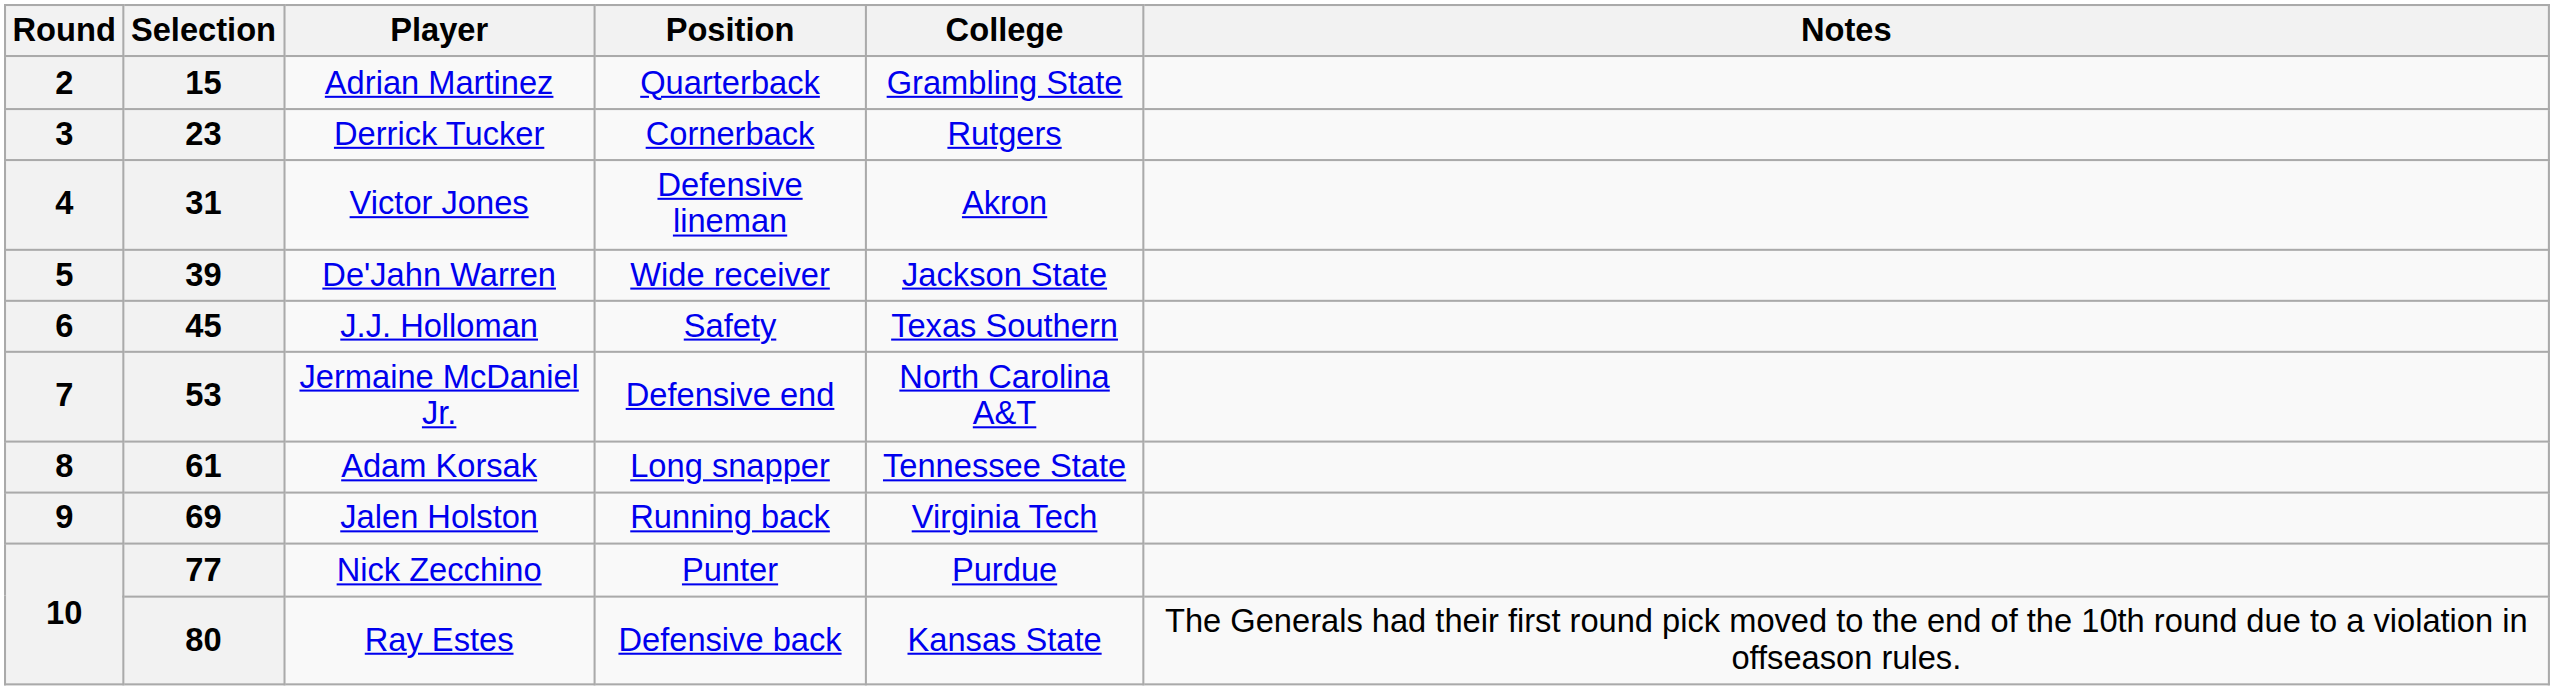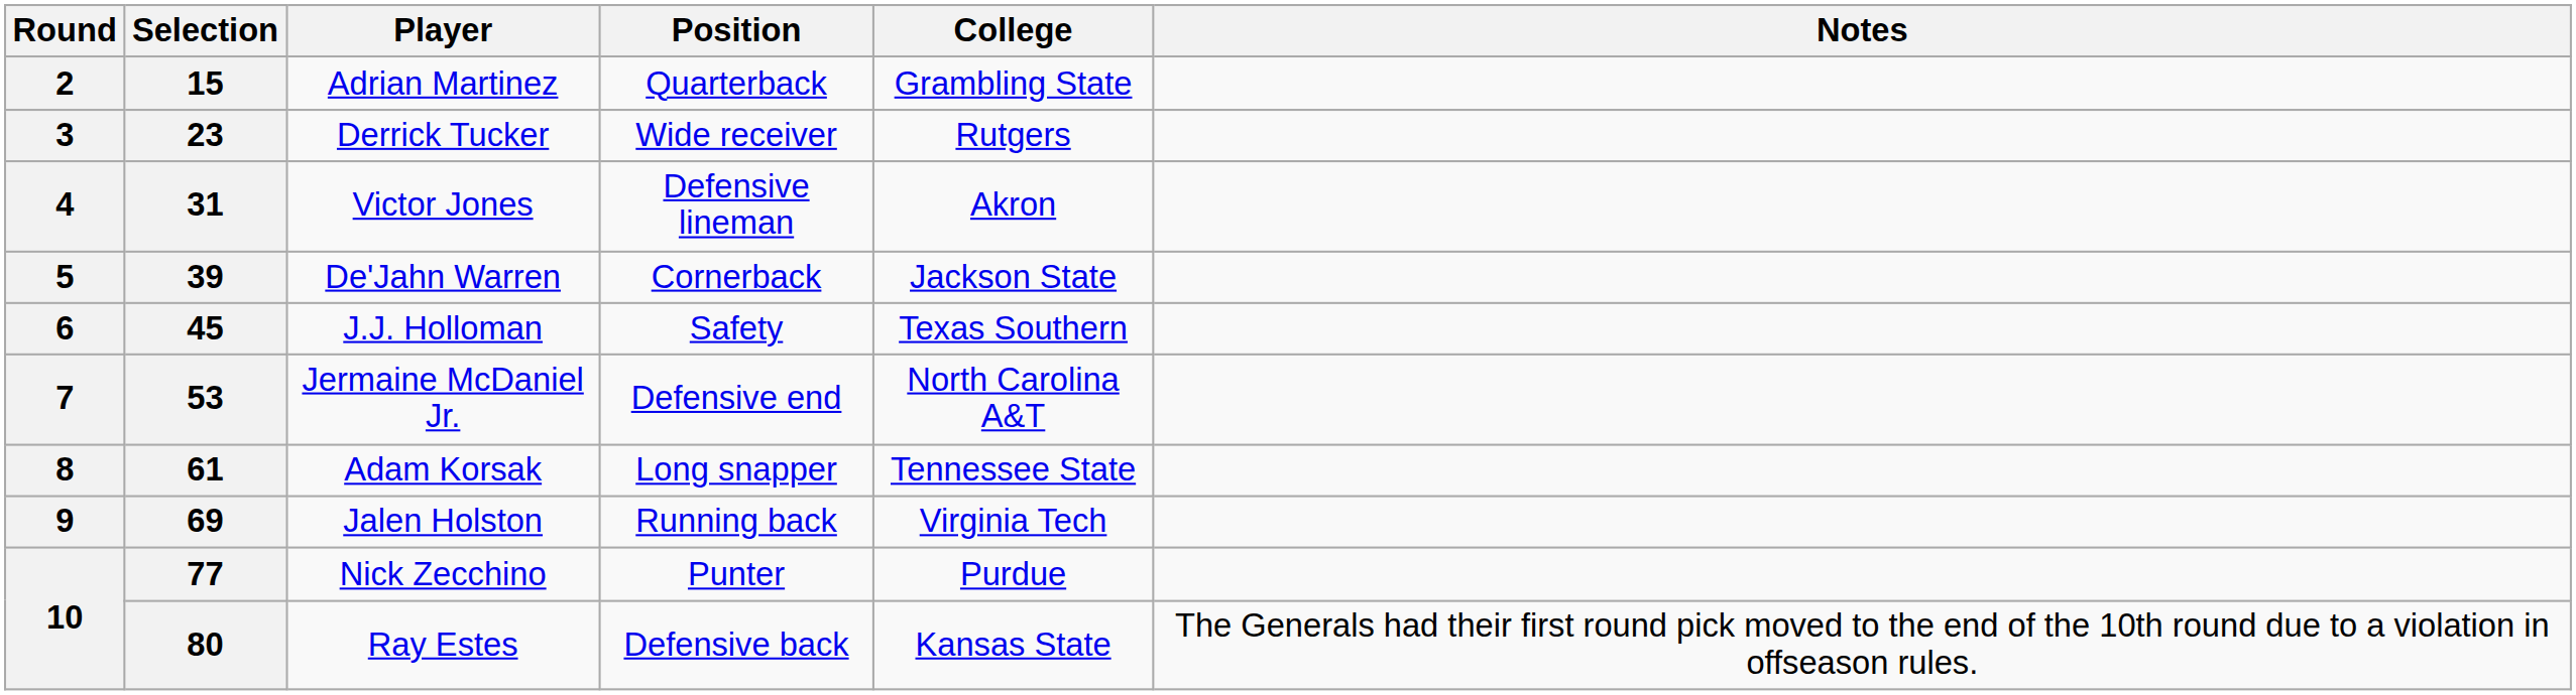 <table class="wikitable" style="text-align:center">
 <tr>
 <th>Round</th>
 <th>Selection</th>
 <th>Player</th>
 <th>Position</th>
 <th>College</th>
 <th>Notes</th>
 </tr>
 <tr>
 <th>2</th>
 <th>15</th>
 <td><a href='#'>Adrian Martinez</a></td>
 <td><a href='#'>Quarterback</a></td>
 <td><a href='#'>Grambling State</a></td>
 <td></td>
 </tr>
 <tr>
 <th>3</th>
 <th>23</th>
 <td><a href='#'>Derrick Tucker</a></td>
-<td><a href='#'>Cornerback</a></td>
+<td><a href='#'>Wide receiver</a></td>
 <td><a href='#'>Rutgers</a></td>
 <td></td>
 </tr>
 <tr>
 <th>4</th>
 <th>31</th>
 <td><a href='#'>Victor Jones</a></td>
 <td><a href='#'>Defensive lineman</a></td>
 <td><a href='#'>Akron</a></td>
 <td></td>
 </tr>
 <tr>
 <th>5</th>
 <th>39</th>
 <td><a href='#'>De'Jahn Warren</a></td>
-<td><a href='#'>Wide receiver</a></td>
+<td><a href='#'>Cornerback</a></td>
 <td><a href='#'>Jackson State</a></td>
 <td></td>
 </tr>
 <tr>
 <th>6</th>
 <th>45</th>
 <td><a href='#'>J.J. Holloman</a></td>
 <td><a href='#'>Safety</a></td>
 <td><a href='#'>Texas Southern</a></td>
 <td></td>
 </tr>
 <tr>
 <th>7</th>
 <th>53</th>
 <td><a href='#'>Jermaine McDaniel Jr.</a></td>
 <td><a href='#'>Defensive end</a></td>
 <td><a href='#'>North Carolina A&T</a></td>
 <td></td>
 </tr>
 <tr>
 <th>8</th>
 <th>61</th>
 <td><a href='#'>Adam Korsak</a></td>
 <td><a href='#'>Long snapper</a></td>
 <td><a href='#'>Tennessee State</a></td>
 <td></td>
 </tr>
 <tr>
 <th>9</th>
 <th>69</th>
 <td><a href='#'>Jalen Holston</a></td>
 <td><a href='#'>Running back</a></td>
 <td><a href='#'>Virginia Tech</a></td>
 <td></td>
 </tr>
 <tr>
 <th rowspan="2">10</th>
 <th>77</th>
 <td><a href='#'>Nick Zecchino</a></td>
 <td><a href='#'>Punter</a></td>
 <td><a href='#'>Purdue</a></td>
 <td></td>
 </tr>
 <tr>
 <th>80</th>
 <td><a href='#'>Ray Estes</a></td>
 <td><a href='#'>Defensive back</a></td>
 <td><a href='#'>Kansas State</a></td>
 <td>The Generals had their first round pick moved to the end of the 10th round due to a violation in offseason rules.</td>
 </tr>
 </table>
